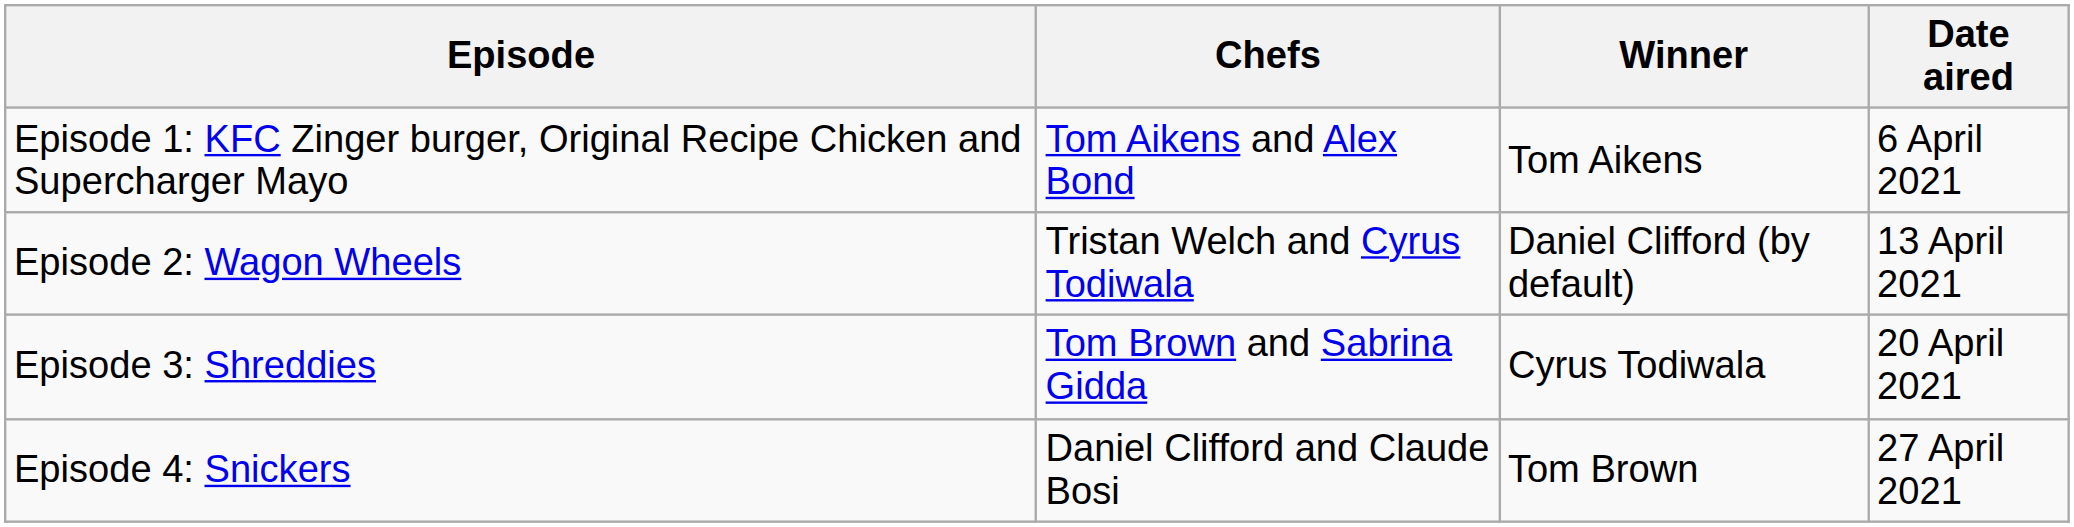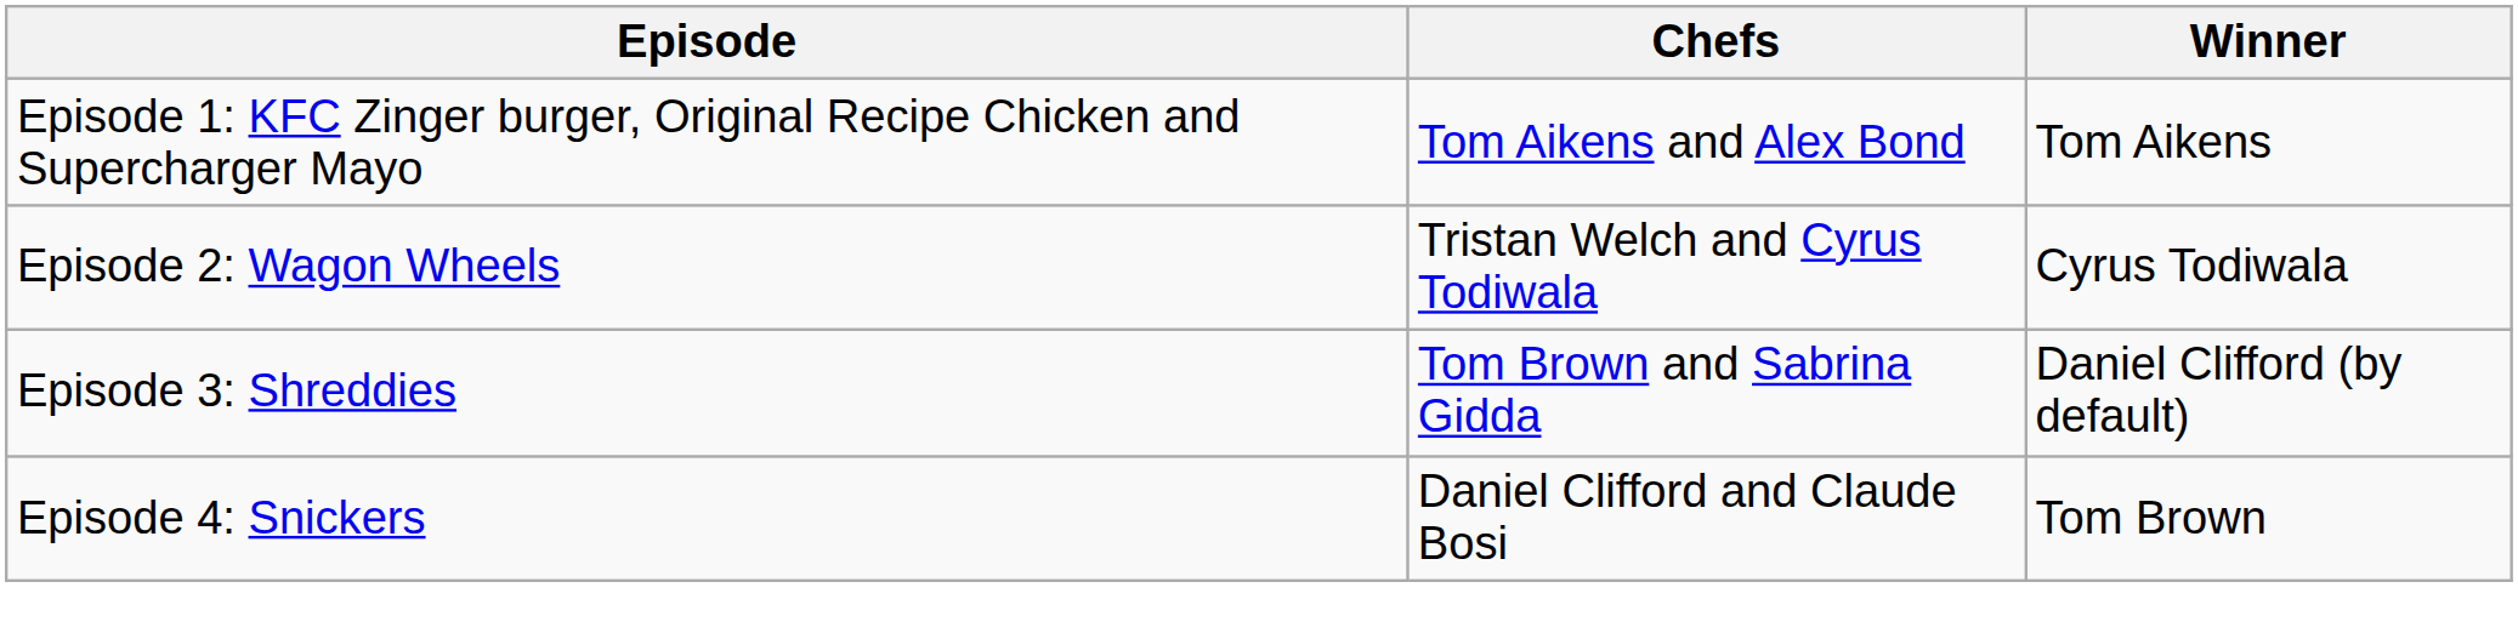 <table class="wikitable">
 <tr>
 <th>Episode</th>
 <th>Chefs</th>
 <th>Winner</th>
-<th>Date aired</th>
 </tr>
 <tr>
 <td>Episode 1: <a href='#'>KFC</a> Zinger burger, Original Recipe Chicken and Supercharger Mayo</td>
 <td><a href='#'>Tom Aikens</a> and <a href='#'>Alex Bond</a></td>
 <td>Tom Aikens</td>
-<td>6 April 2021</td>
 </tr>
 <tr>
 <td>Episode 2: <a href='#'>Wagon Wheels</a></td>
 <td>Tristan Welch and <a href='#'>Cyrus Todiwala</a></td>
-<td>Daniel Clifford (by default)</td>
-<td>13 April 2021</td>
+<td>Cyrus Todiwala</td>
 </tr>
 <tr>
 <td>Episode 3: <a href='#'>Shreddies</a></td>
 <td><a href='#'>Tom Brown</a> and <a href='#'>Sabrina Gidda</a></td>
-<td>Cyrus Todiwala</td>
-<td>20 April 2021</td>
+<td>Daniel Clifford (by default)</td>
 </tr>
 <tr>
 <td>Episode 4: <a href='#'>Snickers</a></td>
 <td>Daniel Clifford and Claude Bosi</td>
 <td>Tom Brown</td>
-<td>27 April 2021</td>
 </tr>
 </table>
